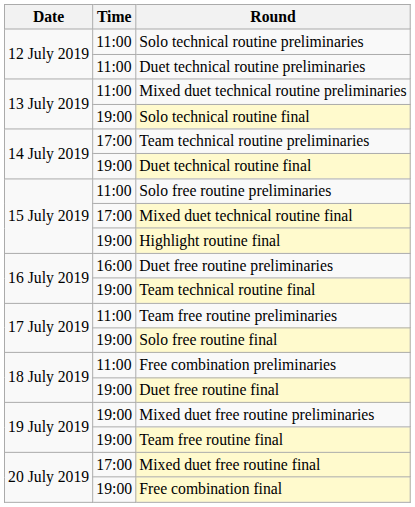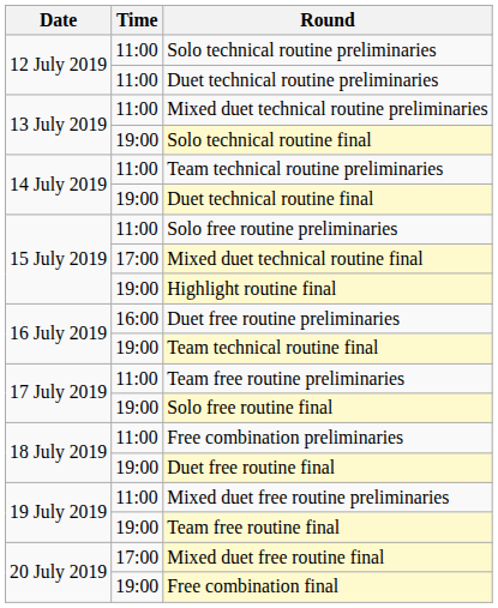 <table class="wikitable">
 <tr>
 <th>Date</th>
 <th>Time</th>
 <th>Round</th>
 </tr>
 <tr>
 <td rowspan=2>12 July 2019</td>
 <td>11:00</td>
 <td>Solo technical routine preliminaries</td>
 </tr>
 <tr>
 <td>11:00</td>
 <td>Duet technical routine preliminaries</td>
 </tr>
 <tr>
 <td rowspan=2>13 July 2019</td>
 <td>11:00</td>
 <td>Mixed duet technical routine preliminaries</td>
 </tr>
 <tr>
 <td>19:00</td>
 <td style=background:lemonchiffon>Solo technical routine final</td>
 </tr>
 <tr>
 <td rowspan=2>14 July 2019</td>
-<td>17:00</td>
+<td>11:00</td>
 <td>Team technical routine preliminaries</td>
 </tr>
 <tr>
 <td>19:00</td>
 <td style=background:lemonchiffon>Duet technical routine final</td>
 </tr>
 <tr>
 <td rowspan=3>15 July 2019</td>
 <td>11:00</td>
 <td>Solo free routine preliminaries</td>
 </tr>
 <tr>
 <td>17:00</td>
 <td style=background:lemonchiffon>Mixed duet technical routine final</td>
 </tr>
 <tr>
 <td>19:00</td>
 <td style=background:lemonchiffon>Highlight routine final</td>
 </tr>
 <tr>
 <td rowspan=2>16 July 2019</td>
 <td>16:00</td>
 <td>Duet free routine preliminaries</td>
 </tr>
 <tr>
 <td>19:00</td>
 <td style=background:lemonchiffon>Team technical routine final</td>
 </tr>
 <tr>
 <td rowspan=2>17 July 2019</td>
 <td>11:00</td>
 <td>Team free routine preliminaries</td>
 </tr>
 <tr>
 <td>19:00</td>
 <td style=background:lemonchiffon>Solo free routine final</td>
 </tr>
 <tr>
 <td rowspan=2>18 July 2019</td>
 <td>11:00</td>
 <td>Free combination preliminaries</td>
 </tr>
 <tr>
 <td>19:00</td>
 <td style=background:lemonchiffon>Duet free routine final</td>
 </tr>
 <tr>
 <td rowspan=2>19 July 2019</td>
-<td>19:00</td>
+<td>11:00</td>
 <td>Mixed duet free routine preliminaries</td>
 </tr>
 <tr>
 <td>19:00</td>
 <td style=background:lemonchiffon>Team free routine final</td>
 </tr>
 <tr>
 <td rowspan=2>20 July 2019</td>
 <td>17:00</td>
 <td style=background:lemonchiffon>Mixed duet free routine final</td>
 </tr>
 <tr>
 <td>19:00</td>
 <td style=background:lemonchiffon>Free combination final</td>
 </tr>
 </table>
